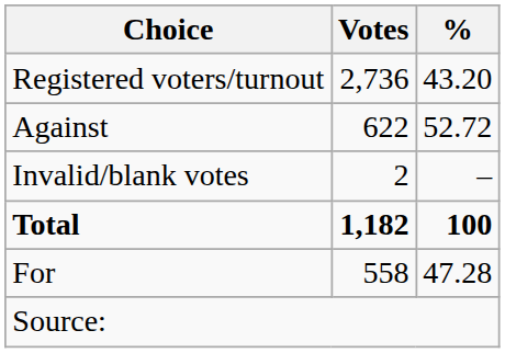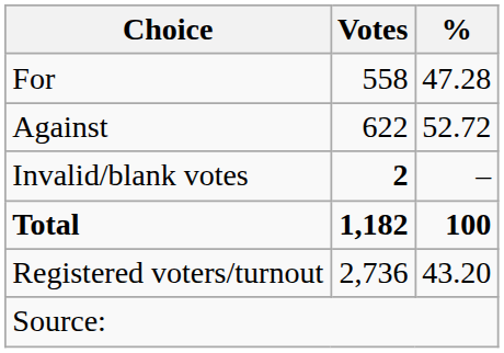 <table class=wikitable style=text-align:right>
 <tr>
 <th>Choice</th>
 <th>Votes</th>
 <th>%</th>
 </tr>
 <tr>
-<td align=left>Registered voters/turnout</td>
-<td>2,736</td>
-<td>43.20</td>
+<td align=left>For</td>
+<td>558</td>
+<td>47.28</td>
 </tr>
 <tr>
 <td align=left>Against</td>
 <td>622</td>
 <td>52.72</td>
 </tr>
 <tr>
 <td align=left>Invalid/blank votes</td>
-<td>2</td>
+<td><strong>2</strong></td>
 <td>–</td>
 </tr>
 <tr>
 <td align=left><strong>Total</strong></td>
 <td><strong>1,182</strong></td>
 <td><strong>100</strong></td>
 </tr>
 <tr>
-<td align=left>For</td>
-<td>558</td>
-<td>47.28</td>
+<td align=left>Registered voters/turnout</td>
+<td>2,736</td>
+<td>43.20</td>
 </tr>
 <tr>
 <td align=left colspan=3>Source: </td>
 </tr>
 </table>
